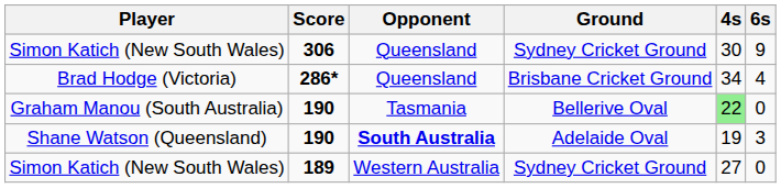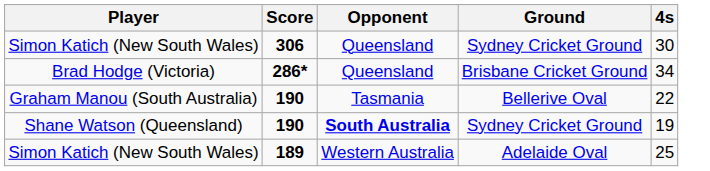 <table class="wikitable">
 <tr>
 <th>Player</th>
 <th>Score</th>
 <th>Opponent</th>
 <th>Ground</th>
 <th>4s</th>
-<th>6s</th>
 </tr>
 <tr align=center>
 <td><a href='#'>Simon Katich</a> (New South Wales)</td>
 <td><strong>306</strong></td>
 <td><a href='#'>Queensland</a></td>
 <td><a href='#'>Sydney Cricket Ground</a></td>
 <td>30</td>
-<td>9</td>
 </tr>
 <tr align=center>
 <td><a href='#'>Brad Hodge</a> (Victoria)</td>
 <td><strong>286*</strong></td>
 <td><a href='#'>Queensland</a></td>
 <td><a href='#'>Brisbane Cricket Ground</a></td>
 <td>34</td>
-<td>4</td>
 </tr>
 <tr align=center>
 <td><a href='#'>Graham Manou</a> (South Australia)</td>
 <td><strong>190</strong></td>
 <td><a href='#'>Tasmania</a></td>
 <td><a href='#'>Bellerive Oval</a></td>
-<td style="background: lightgreen;">22</td>
-<td>0</td>
+<td>22</td>
 </tr>
 <tr align=center>
 <td><a href='#'>Shane Watson</a> (Queensland)</td>
 <td><strong>190</strong></td>
 <td><strong><a href='#'>South Australia</a></strong></td>
-<td><a href='#'>Adelaide Oval</a></td>
+<td><a href='#'>Sydney Cricket Ground</a></td>
 <td>19</td>
-<td>3</td>
 </tr>
 <tr align=center>
 <td><a href='#'>Simon Katich</a> (New South Wales)</td>
 <td><strong>189</strong></td>
 <td><a href='#'>Western Australia</a></td>
-<td><a href='#'>Sydney Cricket Ground</a></td>
-<td>27</td>
-<td>0</td>
+<td><a href='#'>Adelaide Oval</a></td>
+<td>25</td>
 </tr>
 </table>
